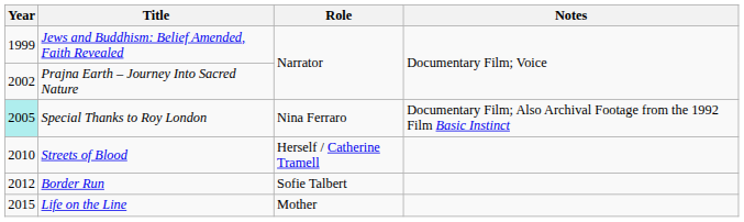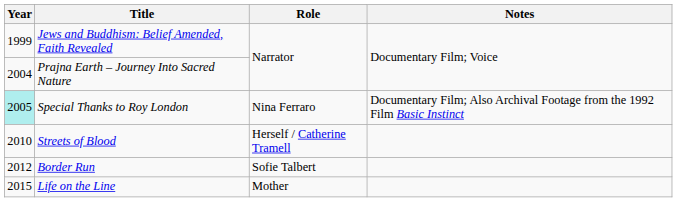 <table class="wikitable sortable unsortable">
 <tr>
 <th scope="col">Year</th>
 <th scope="col">Title</th>
 <th scope="col">Role</th>
 <th class="unsortable" scope="col">Notes</th>
 </tr>
 <tr>
 <td>1999</td>
 <td><em><a href='#'>Jews and Buddhism: Belief Amended, Faith Revealed</a></em></td>
 <td rowspan="2">Narrator</td>
 <td rowspan="2">Documentary Film; Voice</td>
 </tr>
 <tr>
-<td>2002</td>
+<td>2004</td>
 <td><em>Prajna Earth – Journey Into Sacred Nature</em></td>
 </tr>
 <tr>
 <td style="background: paleturquoise;">2005</td>
 <td><em>Special Thanks to Roy London</em></td>
 <td>Nina Ferraro</td>
 <td>Documentary Film; Also Archival Footage from the 1992 Film <em><a href='#'>Basic Instinct</a></em></td>
 </tr>
 <tr>
 <td>2010</td>
 <td><em><a href='#'>Streets of Blood</a></em></td>
 <td>Herself / <a href='#'>Catherine Tramell</a></td>
 <td></td>
 </tr>
 <tr>
 <td>2012</td>
 <td><em><a href='#'>Border Run</a></em></td>
 <td>Sofie Talbert</td>
 <td></td>
 </tr>
 <tr>
 <td>2015</td>
 <td><em><a href='#'>Life on the Line</a></em></td>
 <td>Mother</td>
 <td></td>
 </tr>
 </table>
